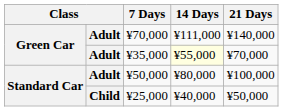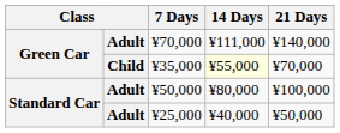 <table class="wikitable">
 <tr>
 <th colspan="2">Class</th>
 <th>7 Days</th>
 <th>14 Days</th>
 <th>21 Days</th>
 </tr>
 <tr>
 <th rowspan="2">Green Car</th>
 <th>Adult</th>
 <td>¥70,000</td>
 <td>¥111,000</td>
 <td>¥140,000</td>
 </tr>
 <tr>
-<th>Adult</th>
+<th>Child</th>
 <td>¥35,000</td>
 <td style="background: lightyellow;">¥55,000</td>
 <td>¥70,000</td>
 </tr>
 <tr>
 <th rowspan="2">Standard Car</th>
 <th>Adult</th>
 <td>¥50,000</td>
 <td>¥80,000</td>
 <td>¥100,000</td>
 </tr>
 <tr>
-<th>Child</th>
+<th>Adult</th>
 <td>¥25,000</td>
 <td>¥40,000</td>
 <td>¥50,000</td>
 </tr>
 </table>
